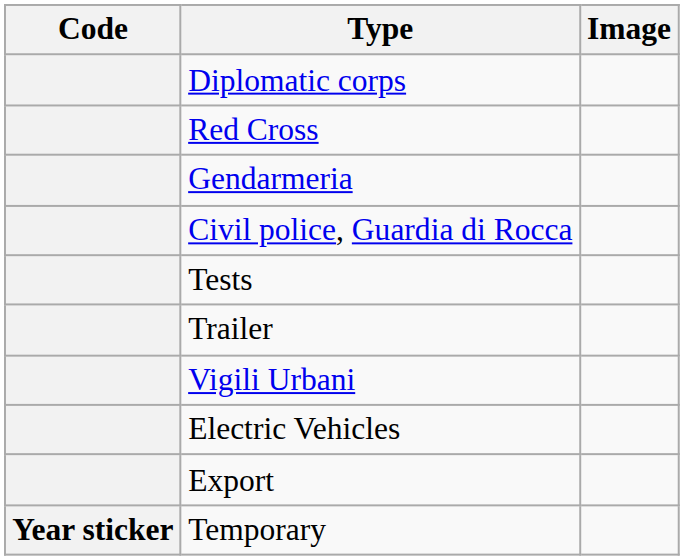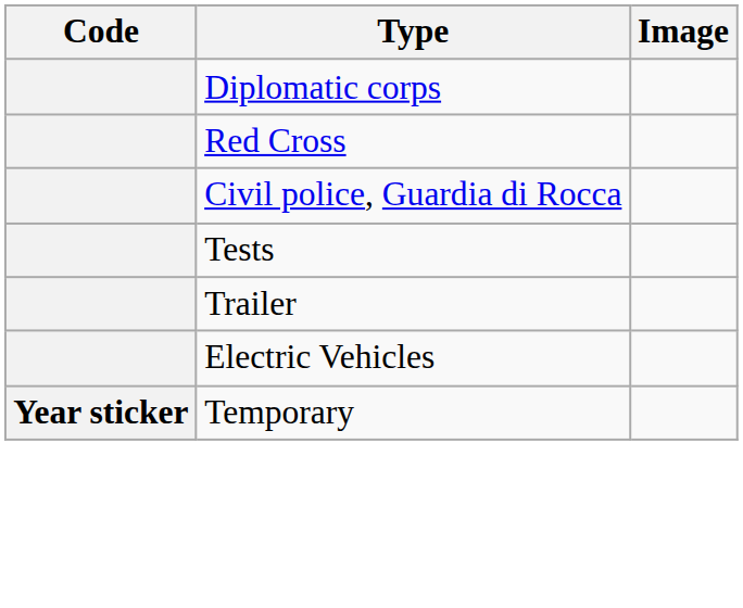 <table class="wikitable">
 <tr>
 <th>Code</th>
 <th>Type</th>
 <th>Image</th>
 </tr>
 <tr>
 <th></th>
 <td><a href='#'>Diplomatic corps</a></td>
 <td></td>
 </tr>
 <tr>
 <th></th>
 <td><a href='#'>Red Cross</a></td>
-<td></td>
-</tr>
-<tr>
-<th></th>
-<td><a href='#'>Gendarmeria</a></td>
 <td></td>
 </tr>
 <tr>
 <th></th>
 <td><a href='#'>Civil police</a>, <a href='#'>Guardia di Rocca</a></td>
 <td></td>
 </tr>
 <tr>
 <th></th>
 <td>Tests</td>
 <td></td>
 </tr>
 <tr>
 <th></th>
 <td>Trailer</td>
 <td></td>
 </tr>
 <tr>
 <th></th>
-<td><a href='#'>Vigili Urbani</a></td>
-<td></td>
-</tr>
-<tr>
-<th></th>
 <td>Electric Vehicles</td>
-<td></td>
-</tr>
-<tr>
-<th></th>
-<td>Export</td>
 <td></td>
 </tr>
 <tr>
 <th>Year sticker</th>
 <td>Temporary</td>
 <td></td>
 </tr>
 </table>
